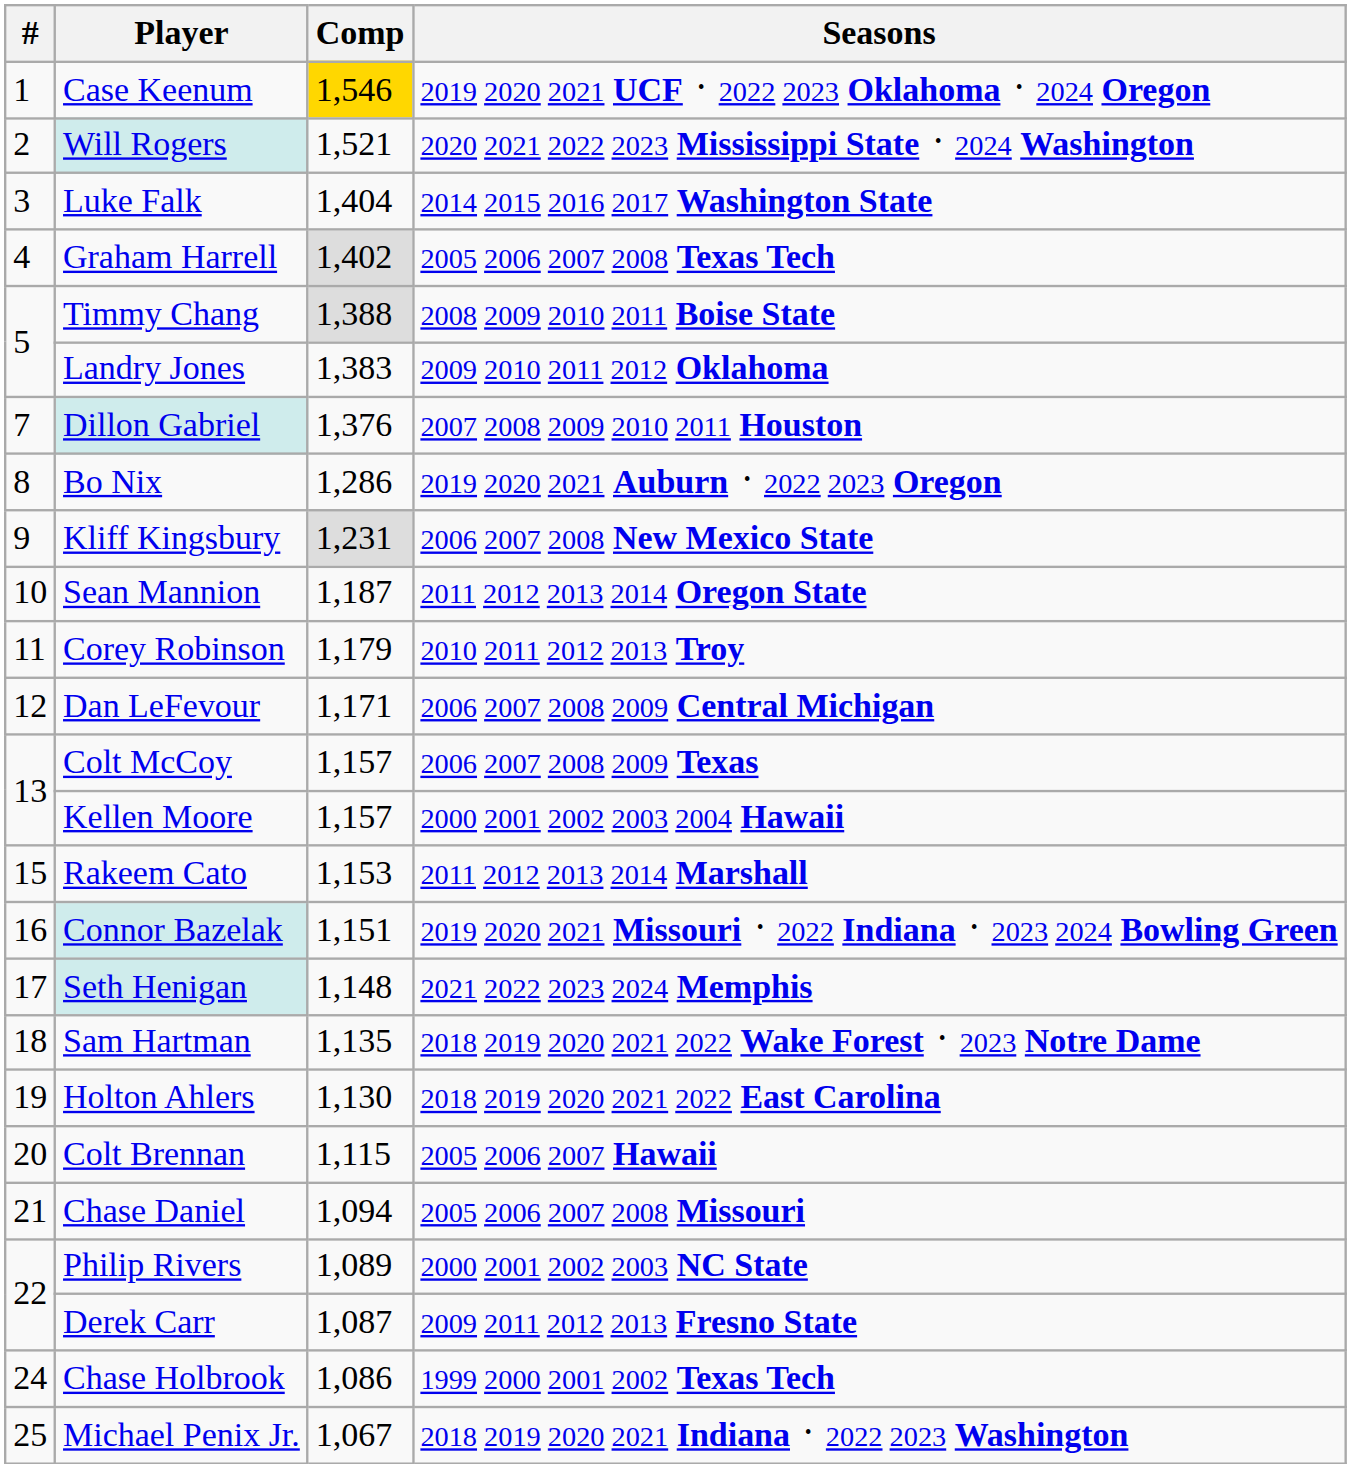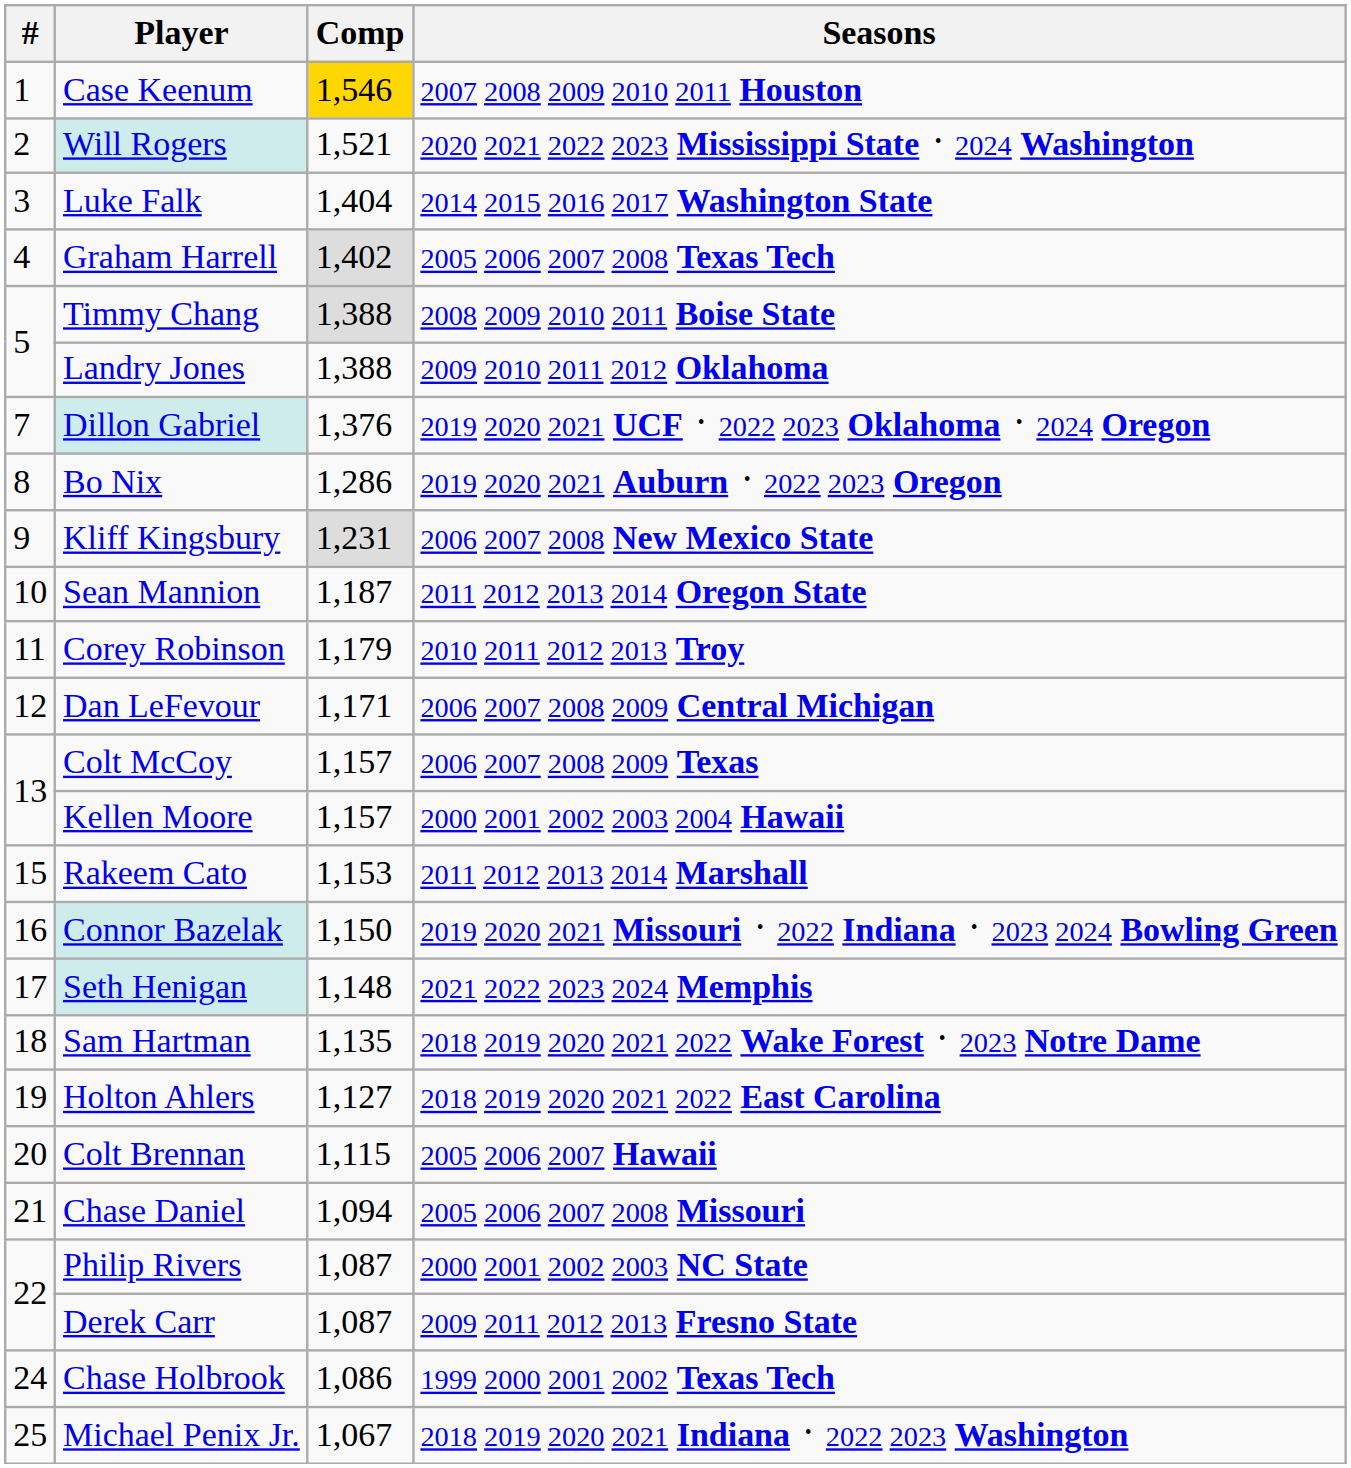 <table class="wikitable" style="font-size:90%; white-space: nowrap;">
 <tr>
 <th>#</th>
 <th>Player</th>
 <th>Comp</th>
 <th>Seasons</th>
 </tr>
 <tr>
 <td>1</td>
 <td><a href='#'>Case Keenum</a></td>
 <td style="background: #FFD700;">1,546</td>
-<td><small><a href='#'>2019</a> <a href='#'>2020</a> <a href='#'>2021</a></small> <strong><a href='#'>UCF</a></strong> ᛫ <small><a href='#'>2022</a> <a href='#'>2023</a></small> <strong><a href='#'>Oklahoma</a></strong> ᛫ <small><a href='#'>2024</a></small> <strong><a href='#'>Oregon</a></strong></td>
+<td><small><a href='#'>2007</a> <a href='#'>2008</a> <a href='#'>2009</a> <a href='#'>2010</a> <a href='#'>2011</a></small> <strong><a href='#'>Houston</a></strong></td>
 </tr>
 <tr>
 <td>2</td>
 <td style="background: #CFECEC;"><a href='#'>Will Rogers</a></td>
 <td><abbr>1,521</abbr></td>
 <td><small><a href='#'>2020</a> <a href='#'>2021</a> <a href='#'>2022</a> <a href='#'>2023</a></small> <strong><a href='#'>Mississippi State</a></strong> ᛫ <small><a href='#'>2024</a></small> <strong><a href='#'>Washington</a></strong></td>
 </tr>
 <tr>
 <td>3</td>
 <td><a href='#'>Luke Falk</a></td>
 <td>1,404</td>
 <td><small><a href='#'>2014</a> <a href='#'>2015</a> <a href='#'>2016</a> <a href='#'>2017</a></small> <strong><a href='#'>Washington State</a></strong></td>
 </tr>
 <tr>
 <td>4</td>
 <td><a href='#'>Graham Harrell</a></td>
 <td style="background: #DDDDDD;">1,402</td>
 <td><small><a href='#'>2005</a> <a href='#'>2006</a> <a href='#'>2007</a> <a href='#'>2008</a></small> <strong><a href='#'>Texas Tech</a></strong></td>
 </tr>
 <tr>
 <td rowspan=2>5</td>
 <td><a href='#'>Timmy Chang</a></td>
 <td style="background: #DDDDDD;">1,388</td>
 <td><small><a href='#'>2008</a> <a href='#'>2009</a> <a href='#'>2010</a> <a href='#'>2011</a></small> <strong><a href='#'>Boise State</a></strong></td>
 </tr>
 <tr>
 <td><a href='#'>Landry Jones</a></td>
-<td>1,383</td>
+<td>1,388</td>
 <td><small><a href='#'>2009</a> <a href='#'>2010</a> <a href='#'>2011</a> <a href='#'>2012</a></small> <strong><a href='#'>Oklahoma</a></strong></td>
 </tr>
 <tr>
 <td>7</td>
 <td style="background: #CFECEC;"><a href='#'>Dillon Gabriel</a></td>
 <td><abbr>1,376</abbr></td>
-<td><small><a href='#'>2007</a> <a href='#'>2008</a> <a href='#'>2009</a> <a href='#'>2010</a> <a href='#'>2011</a></small> <strong><a href='#'>Houston</a></strong></td>
+<td><small><a href='#'>2019</a> <a href='#'>2020</a> <a href='#'>2021</a></small> <strong><a href='#'>UCF</a></strong> ᛫ <small><a href='#'>2022</a> <a href='#'>2023</a></small> <strong><a href='#'>Oklahoma</a></strong> ᛫ <small><a href='#'>2024</a></small> <strong><a href='#'>Oregon</a></strong></td>
 </tr>
 <tr>
 <td>8</td>
 <td><a href='#'>Bo Nix</a></td>
 <td><abbr>1,286</abbr></td>
 <td><small><a href='#'>2019</a> <a href='#'>2020</a> <a href='#'>2021</a></small> <strong><a href='#'>Auburn</a></strong> ᛫ <small><a href='#'>2022</a> <a href='#'>2023</a></small> <strong><a href='#'>Oregon</a></strong></td>
 </tr>
 <tr>
 <td>9</td>
 <td><a href='#'>Kliff Kingsbury</a></td>
 <td style="background: #DDDDDD;">1,231</td>
 <td><small><a href='#'>2006</a> <a href='#'>2007</a> <a href='#'>2008</a></small> <strong><a href='#'>New Mexico State</a></strong></td>
 </tr>
 <tr>
 <td>10</td>
 <td><a href='#'>Sean Mannion</a></td>
 <td>1,187</td>
 <td><small><a href='#'>2011</a> <a href='#'>2012</a> <a href='#'>2013</a> <a href='#'>2014</a></small> <strong><a href='#'>Oregon State</a></strong></td>
 </tr>
 <tr>
 <td>11</td>
 <td><a href='#'>Corey Robinson</a></td>
 <td>1,179</td>
 <td><small><a href='#'>2010</a> <a href='#'>2011</a> <a href='#'>2012</a> <a href='#'>2013</a></small> <strong><a href='#'>Troy</a></strong></td>
 </tr>
 <tr>
 <td>12</td>
 <td><a href='#'>Dan LeFevour</a></td>
 <td>1,171</td>
 <td><small><a href='#'>2006</a> <a href='#'>2007</a> <a href='#'>2008</a> <a href='#'>2009</a></small> <strong><a href='#'>Central Michigan</a></strong></td>
 </tr>
 <tr>
 <td rowspan=2>13</td>
 <td><a href='#'>Colt McCoy</a></td>
 <td>1,157</td>
 <td><small><a href='#'>2006</a> <a href='#'>2007</a> <a href='#'>2008</a> <a href='#'>2009</a></small> <strong><a href='#'>Texas</a></strong></td>
 </tr>
 <tr>
 <td><a href='#'>Kellen Moore</a></td>
 <td>1,157</td>
 <td><small><a href='#'>2000</a> <a href='#'>2001</a> <a href='#'>2002</a> <a href='#'>2003</a> <a href='#'>2004</a></small> <strong><a href='#'>Hawaii</a></strong></td>
 </tr>
 <tr>
 <td>15</td>
 <td><a href='#'>Rakeem Cato</a></td>
 <td>1,153</td>
 <td><small><a href='#'>2011</a> <a href='#'>2012</a> <a href='#'>2013</a> <a href='#'>2014</a></small> <strong><a href='#'>Marshall</a></strong></td>
 </tr>
 <tr>
 <td>16</td>
 <td style="background: #CFECEC;"><a href='#'>Connor Bazelak</a></td>
-<td><abbr>1,151</abbr></td>
+<td><abbr>1,150</abbr></td>
 <td><small><a href='#'>2019</a> <a href='#'>2020</a> <a href='#'>2021</a></small> <strong><a href='#'>Missouri</a></strong> ᛫ <small><a href='#'>2022</a></small> <strong><a href='#'>Indiana</a></strong> ᛫ <small><a href='#'>2023</a> <a href='#'>2024</a></small> <strong><a href='#'>Bowling Green</a></strong></td>
 </tr>
 <tr>
 <td>17</td>
 <td style="background: #CFECEC;"><a href='#'>Seth Henigan</a></td>
 <td>1,148</td>
 <td><small><a href='#'>2021</a> <a href='#'>2022</a> <a href='#'>2023</a> <a href='#'>2024</a></small> <strong><a href='#'>Memphis</a></strong></td>
 </tr>
 <tr>
 <td>18</td>
 <td><a href='#'>Sam Hartman</a></td>
 <td><abbr>1,135</abbr></td>
 <td><small><a href='#'>2018</a> <a href='#'>2019</a> <a href='#'>2020</a> <a href='#'>2021</a> <a href='#'>2022</a></small> <strong><a href='#'>Wake Forest</a></strong> ᛫ <small><a href='#'>2023</a></small> <strong><a href='#'>Notre Dame</a></strong></td>
 </tr>
 <tr>
 <td>19</td>
 <td><a href='#'>Holton Ahlers</a></td>
-<td>1,130</td>
+<td>1,127</td>
 <td><small><a href='#'>2018</a> <a href='#'>2019</a> <a href='#'>2020</a> <a href='#'>2021</a> <a href='#'>2022</a></small> <strong><a href='#'>East Carolina</a></strong></td>
 </tr>
 <tr>
 <td>20</td>
 <td><a href='#'>Colt Brennan</a></td>
 <td>1,115</td>
 <td><small><a href='#'>2005</a> <a href='#'>2006</a> <a href='#'>2007</a></small> <strong><a href='#'>Hawaii</a></strong></td>
 </tr>
 <tr>
 <td>21</td>
 <td><a href='#'>Chase Daniel</a></td>
 <td>1,094</td>
 <td><small><a href='#'>2005</a> <a href='#'>2006</a> <a href='#'>2007</a> <a href='#'>2008</a></small> <strong><a href='#'>Missouri</a></strong></td>
 </tr>
 <tr>
 <td rowspan=2>22</td>
 <td><a href='#'>Philip Rivers</a></td>
-<td>1,089</td>
+<td>1,087</td>
 <td><small><a href='#'>2000</a> <a href='#'>2001</a> <a href='#'>2002</a> <a href='#'>2003</a></small> <strong><a href='#'>NC State</a></strong></td>
 </tr>
 <tr>
 <td><a href='#'>Derek Carr</a></td>
 <td>1,087</td>
 <td><small><a href='#'>2009</a> <a href='#'>2011</a> <a href='#'>2012</a> <a href='#'>2013</a></small> <strong><a href='#'>Fresno State</a></strong></td>
 </tr>
 <tr>
 <td>24</td>
 <td><a href='#'>Chase Holbrook</a></td>
 <td>1,086</td>
 <td><small><a href='#'>1999</a> <a href='#'>2000</a> <a href='#'>2001</a> <a href='#'>2002</a></small> <strong><a href='#'>Texas Tech</a></strong></td>
 </tr>
 <tr>
 <td>25</td>
 <td><a href='#'>Michael Penix Jr.</a></td>
 <td><abbr>1,067</abbr></td>
 <td><small><a href='#'>2018</a> <a href='#'>2019</a> <a href='#'>2020</a> <a href='#'>2021</a></small> <strong><a href='#'>Indiana</a></strong> ᛫ <small><a href='#'>2022</a> <a href='#'>2023</a></small> <strong><a href='#'>Washington</a></strong></td>
 </tr>
 </table>
